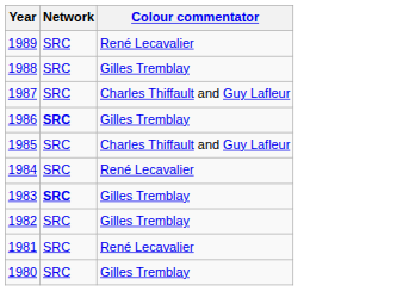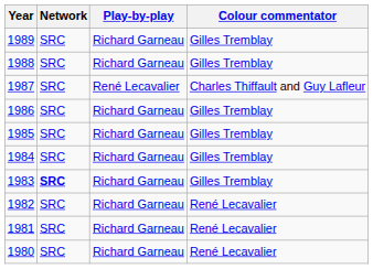 <table class="wikitable sortable" style="font-size:1.00em; line-height:1.5em;">
 <tr>
 <th>Year</th>
 <th>Network</th>
+<th><a href='#'>Play-by-play</a></th>
 <th><a href='#'>Colour commentator</a></th>
 </tr>
 <tr>
 <td><a href='#'>1989</a></td>
 <td><a href='#'>SRC</a></td>
-<td><a href='#'>René Lecavalier</a></td>
+<td><a href='#'>Richard Garneau</a></td>
+<td><a href='#'>Gilles Tremblay</a></td>
 </tr>
 <tr>
 <td><a href='#'>1988</a></td>
 <td><a href='#'>SRC</a></td>
+<td><a href='#'>Richard Garneau</a></td>
 <td><a href='#'>Gilles Tremblay</a></td>
 </tr>
 <tr>
 <td><a href='#'>1987</a></td>
 <td><a href='#'>SRC</a></td>
+<td><a href='#'>René Lecavalier</a></td>
 <td><a href='#'>Charles Thiffault</a> and <a href='#'>Guy Lafleur</a></td>
 </tr>
 <tr>
 <td><a href='#'>1986</a></td>
-<td><strong><a href='#'>SRC</a></strong></td>
+<td><a href='#'>SRC</a></td>
+<td><a href='#'>Richard Garneau</a></td>
 <td><a href='#'>Gilles Tremblay</a></td>
 </tr>
 <tr>
 <td><a href='#'>1985</a></td>
 <td><a href='#'>SRC</a></td>
-<td><a href='#'>Charles Thiffault</a> and <a href='#'>Guy Lafleur</a></td>
+<td><a href='#'>Richard Garneau</a></td>
+<td><a href='#'>Gilles Tremblay</a></td>
 </tr>
 <tr>
 <td><a href='#'>1984</a></td>
 <td><a href='#'>SRC</a></td>
-<td><a href='#'>René Lecavalier</a></td>
+<td><a href='#'>Richard Garneau</a></td>
+<td><a href='#'>Gilles Tremblay</a></td>
 </tr>
 <tr>
 <td><a href='#'>1983</a></td>
 <td><strong><a href='#'>SRC</a></strong></td>
+<td><a href='#'>Richard Garneau</a></td>
 <td><a href='#'>Gilles Tremblay</a></td>
 </tr>
 <tr>
 <td><a href='#'>1982</a></td>
 <td><a href='#'>SRC</a></td>
-<td><a href='#'>Gilles Tremblay</a></td>
+<td><a href='#'>Richard Garneau</a></td>
+<td><a href='#'>René Lecavalier</a></td>
 </tr>
 <tr>
 <td><a href='#'>1981</a></td>
 <td><a href='#'>SRC</a></td>
+<td><a href='#'>Richard Garneau</a></td>
 <td><a href='#'>René Lecavalier</a></td>
 </tr>
 <tr>
 <td><a href='#'>1980</a></td>
 <td><a href='#'>SRC</a></td>
-<td><a href='#'>Gilles Tremblay</a></td>
+<td><a href='#'>Richard Garneau</a></td>
+<td><a href='#'>René Lecavalier</a></td>
 </tr>
 </table>
